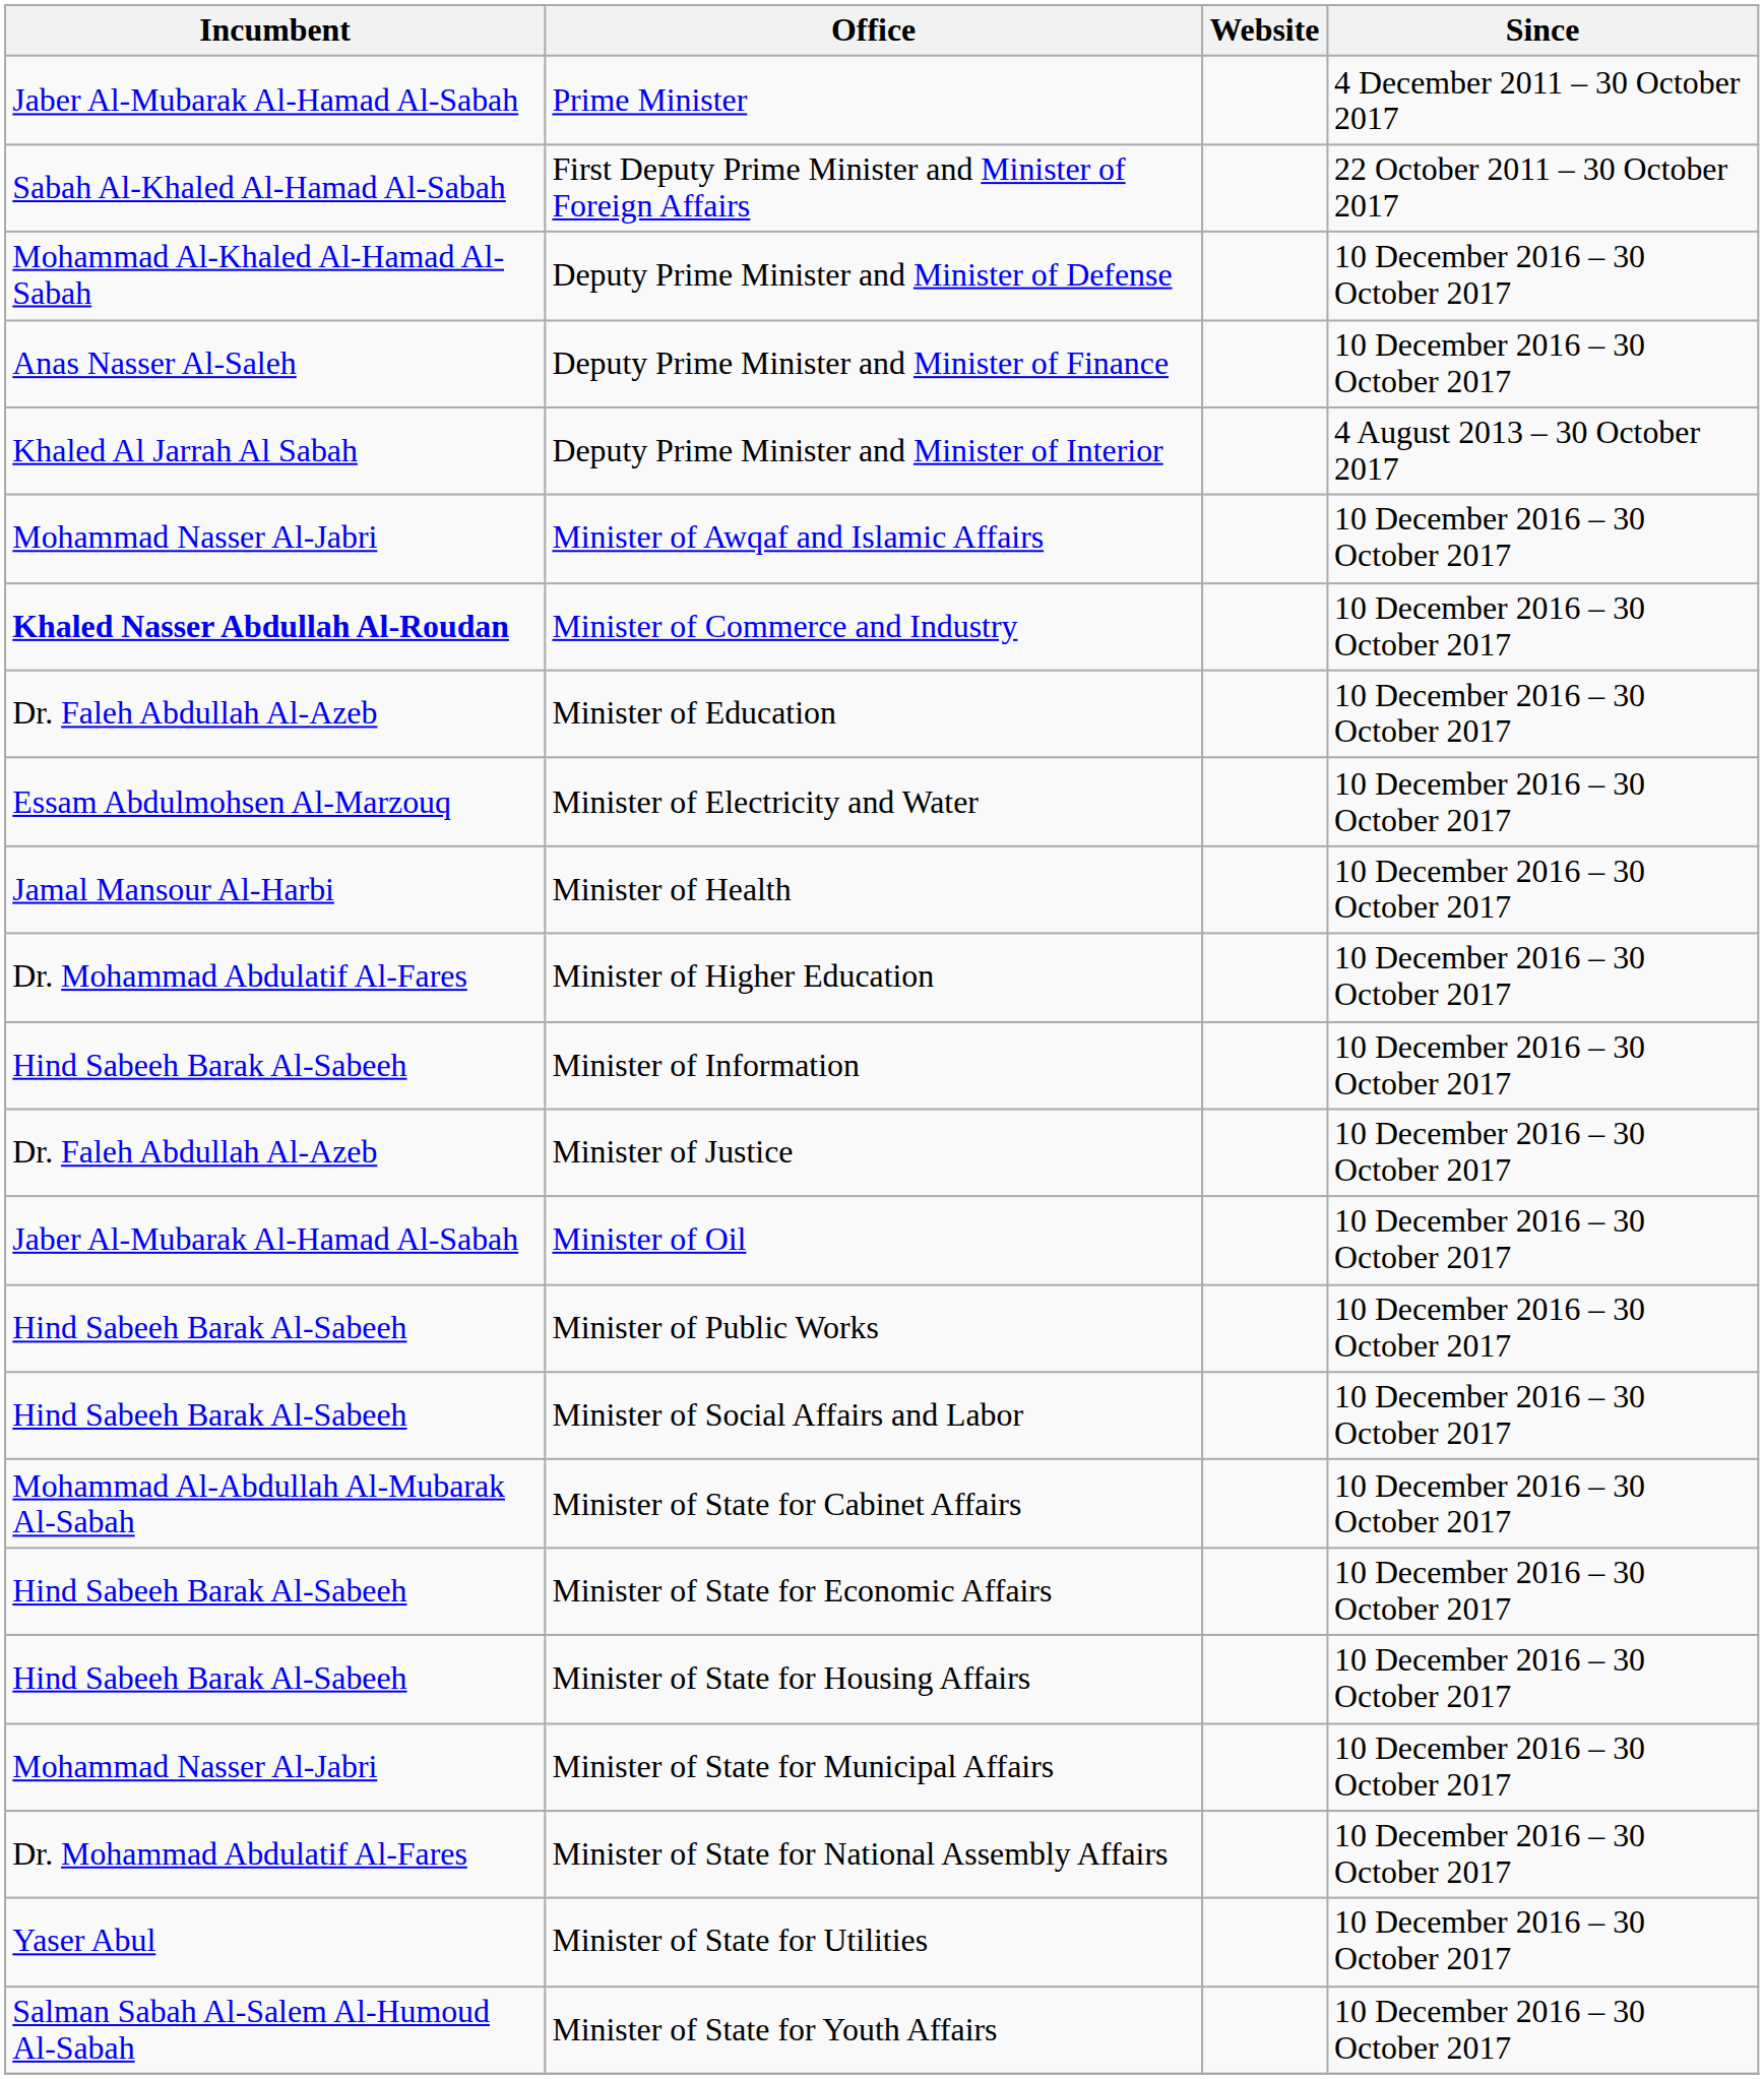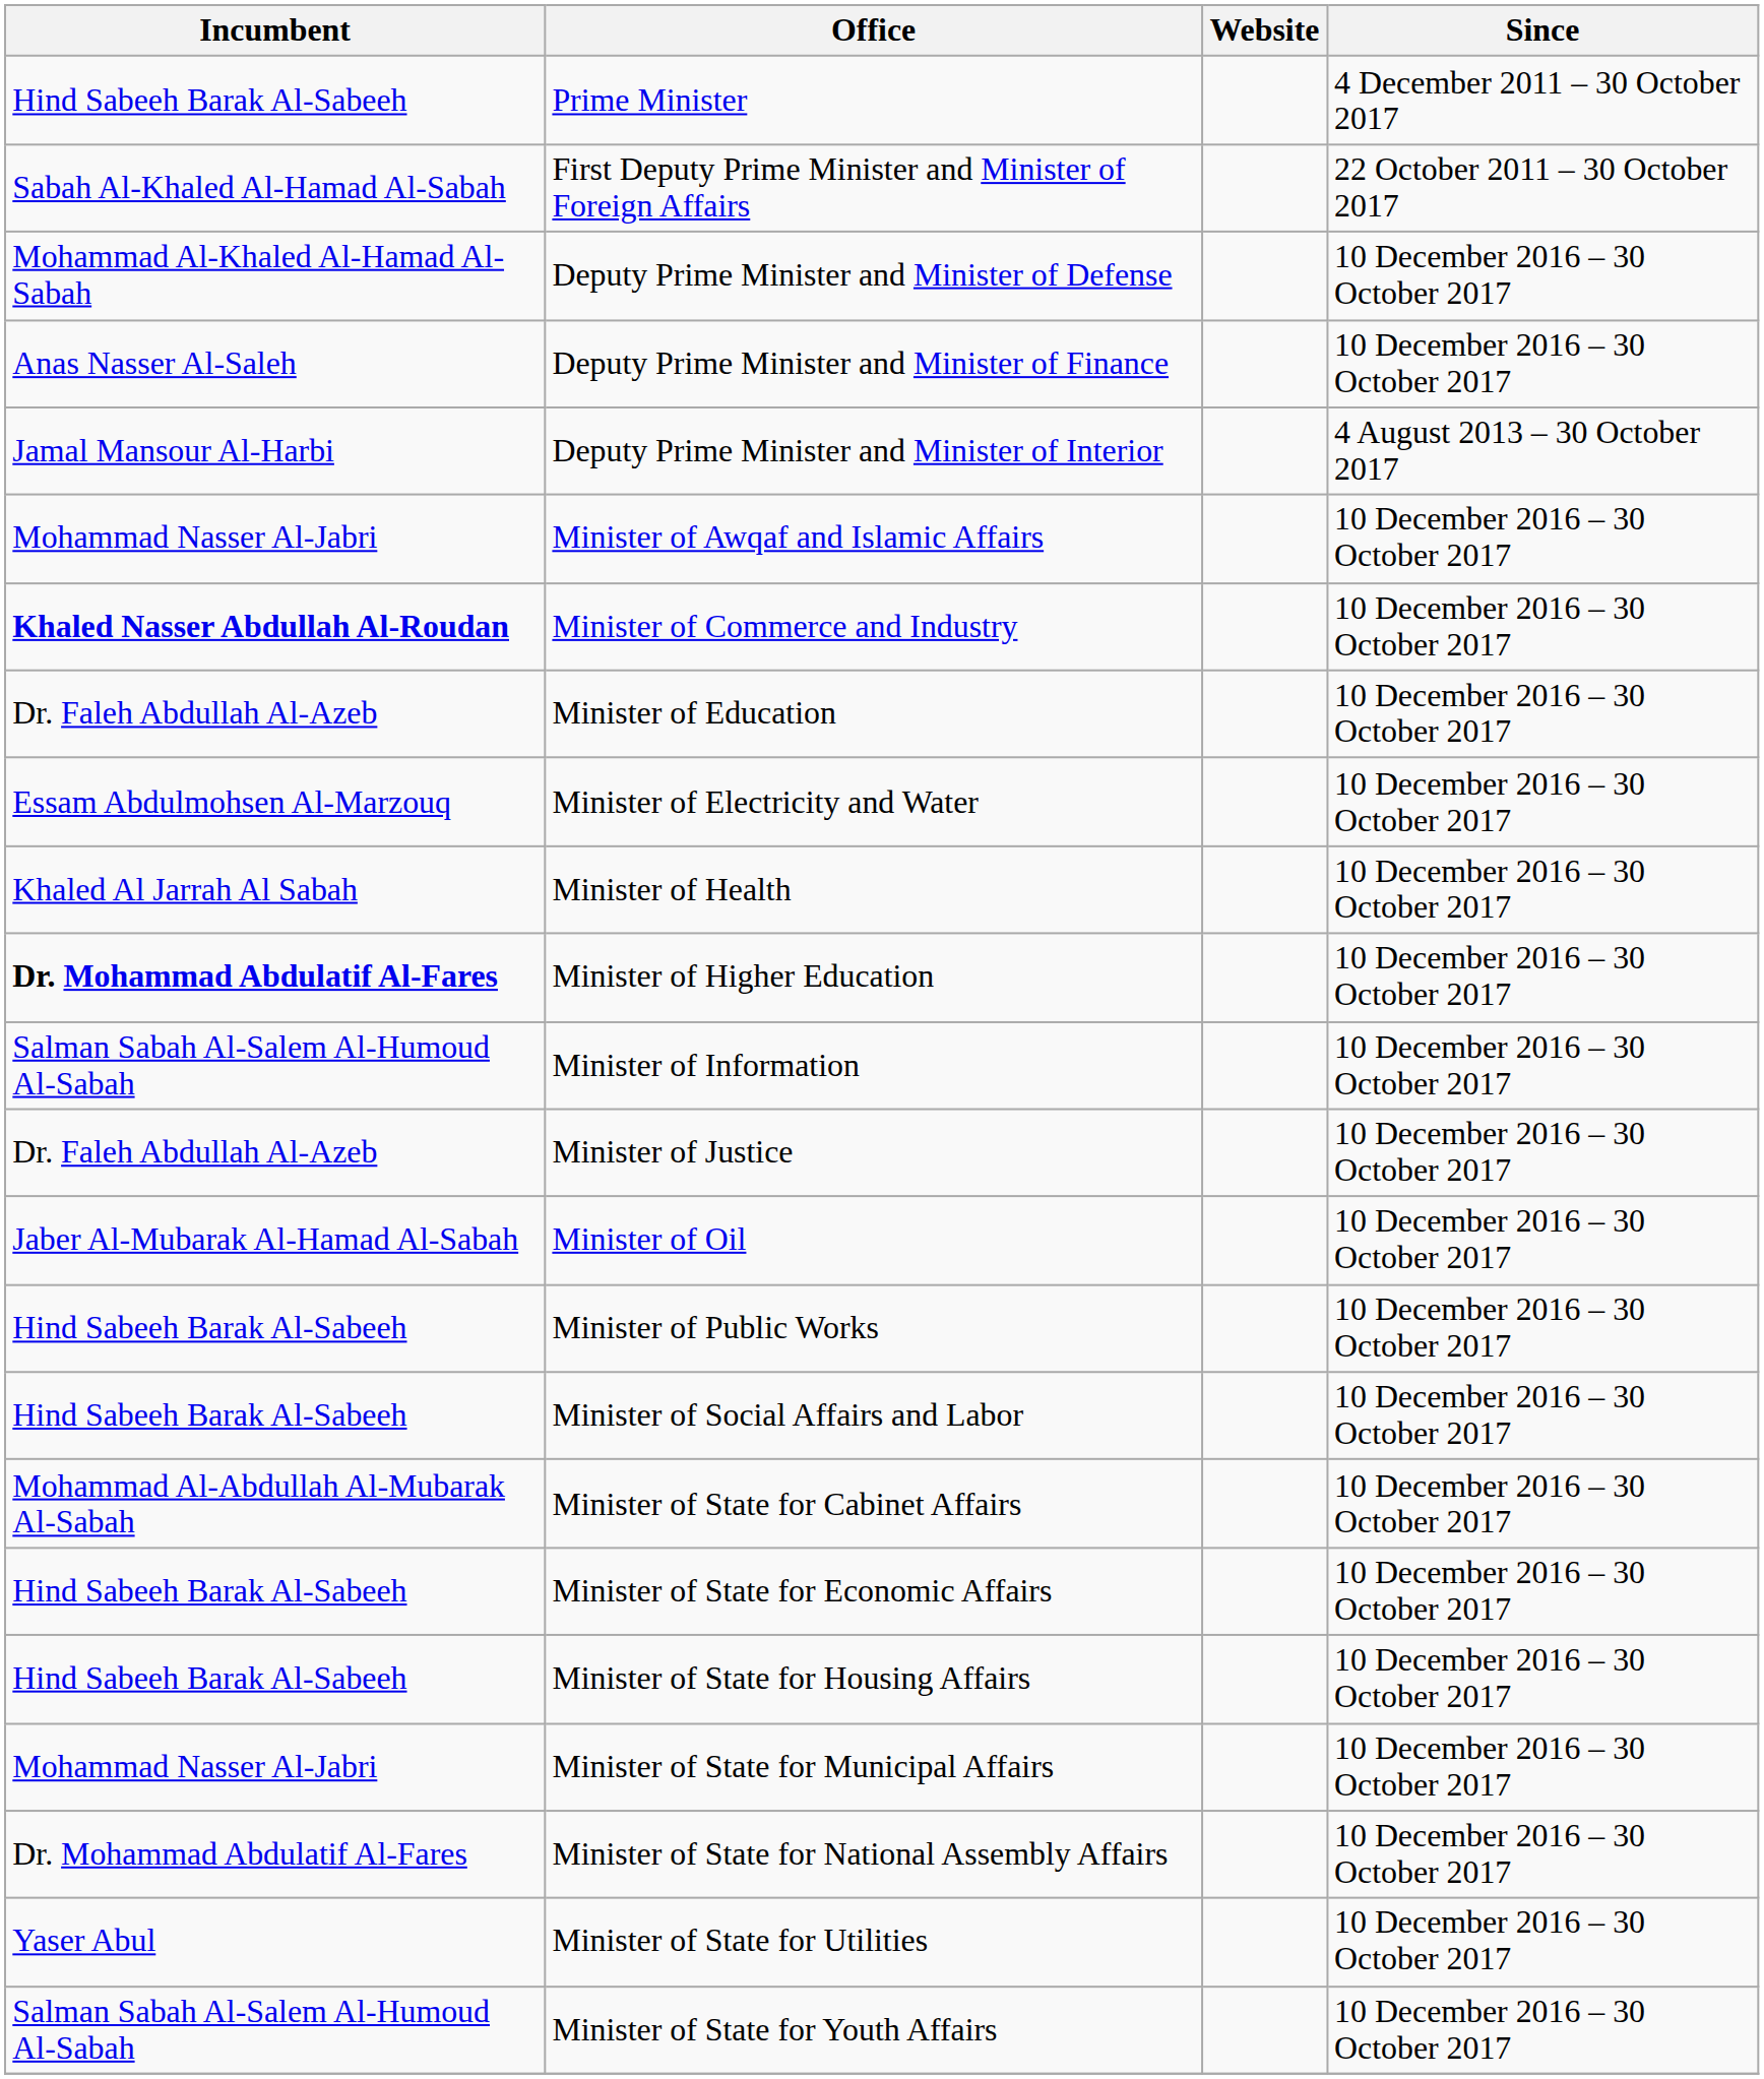 <table class="wikitable">
 <tr>
 <th>Incumbent</th>
 <th>Office</th>
 <th>Website</th>
 <th>Since</th>
 </tr>
 <tr>
-<td><a href='#'>Jaber Al-Mubarak Al-Hamad Al-Sabah</a></td>
+<td><a href='#'>Hind Sabeeh Barak Al-Sabeeh</a></td>
 <td><a href='#'>Prime Minister</a></td>
 <td></td>
 <td>4 December 2011 – 30 October 2017</td>
 </tr>
 <tr>
 <td><a href='#'>Sabah Al-Khaled Al-Hamad Al-Sabah</a></td>
 <td>First Deputy Prime Minister and <a href='#'>Minister of Foreign Affairs</a></td>
 <td></td>
 <td>22 October 2011 – 30 October 2017</td>
 </tr>
 <tr>
 <td><a href='#'>Mohammad Al-Khaled Al-Hamad Al-Sabah</a></td>
 <td>Deputy Prime Minister and <a href='#'>Minister of Defense</a></td>
 <td></td>
 <td>10 December 2016 – 30 October 2017</td>
 </tr>
 <tr>
 <td><a href='#'>Anas Nasser Al-Saleh</a></td>
 <td>Deputy Prime Minister and <a href='#'>Minister of Finance</a></td>
 <td></td>
 <td>10 December 2016 – 30 October 2017</td>
 </tr>
 <tr>
-<td><a href='#'>Khaled Al Jarrah Al Sabah</a></td>
+<td><a href='#'>Jamal Mansour Al-Harbi</a></td>
 <td>Deputy Prime Minister and <a href='#'>Minister of Interior</a></td>
 <td></td>
 <td>4 August 2013 – 30 October 2017</td>
 </tr>
 <tr>
 <td><a href='#'>Mohammad Nasser Al-Jabri</a></td>
 <td><a href='#'>Minister of Awqaf and Islamic Affairs</a></td>
 <td></td>
 <td>10 December 2016 – 30 October 2017</td>
 </tr>
 <tr>
 <td><strong><a href='#'>Khaled Nasser Abdullah Al-Roudan</a></strong></td>
 <td><a href='#'>Minister of Commerce and Industry</a></td>
 <td></td>
 <td>10 December 2016 – 30 October 2017</td>
 </tr>
 <tr>
 <td>Dr. <a href='#'>Faleh Abdullah Al-Azeb</a></td>
 <td>Minister of Education</td>
 <td></td>
 <td>10 December 2016 – 30 October 2017</td>
 </tr>
 <tr>
 <td><a href='#'>Essam Abdulmohsen Al-Marzouq</a></td>
 <td>Minister of Electricity and Water</td>
 <td></td>
 <td>10 December 2016 – 30 October 2017</td>
 </tr>
 <tr>
-<td><a href='#'>Jamal Mansour Al-Harbi</a></td>
+<td><a href='#'>Khaled Al Jarrah Al Sabah</a></td>
 <td>Minister of Health</td>
 <td></td>
 <td>10 December 2016 – 30 October 2017</td>
 </tr>
 <tr>
-<td>Dr. <a href='#'>Mohammad Abdulatif Al-Fares</a></td>
+<td><strong>Dr. <a href='#'>Mohammad Abdulatif Al-Fares</a></strong></td>
 <td>Minister of Higher Education</td>
 <td></td>
 <td>10 December 2016 – 30 October 2017</td>
 </tr>
 <tr>
-<td><a href='#'>Hind Sabeeh Barak Al-Sabeeh</a></td>
+<td><a href='#'>Salman Sabah Al-Salem Al-Humoud Al-Sabah</a></td>
 <td>Minister of Information</td>
 <td></td>
 <td>10 December 2016 – 30 October 2017</td>
 </tr>
 <tr>
 <td>Dr. <a href='#'>Faleh Abdullah Al-Azeb</a></td>
 <td>Minister of Justice</td>
 <td></td>
 <td>10 December 2016 – 30 October 2017</td>
 </tr>
 <tr>
 <td><a href='#'>Jaber Al-Mubarak Al-Hamad Al-Sabah</a></td>
 <td><a href='#'>Minister of Oil</a></td>
 <td></td>
 <td>10 December 2016 – 30 October 2017</td>
 </tr>
 <tr>
 <td><a href='#'>Hind Sabeeh Barak Al-Sabeeh</a></td>
 <td>Minister of Public Works</td>
 <td></td>
 <td>10 December 2016 – 30 October 2017</td>
 </tr>
 <tr>
 <td><a href='#'>Hind Sabeeh Barak Al-Sabeeh</a></td>
 <td>Minister of Social Affairs and Labor</td>
 <td></td>
 <td>10 December 2016 – 30 October 2017</td>
 </tr>
 <tr>
 <td><a href='#'>Mohammad Al-Abdullah Al-Mubarak Al-Sabah</a></td>
 <td>Minister of State for Cabinet Affairs</td>
 <td></td>
 <td>10 December 2016 – 30 October 2017</td>
 </tr>
 <tr>
 <td><a href='#'>Hind Sabeeh Barak Al-Sabeeh</a></td>
 <td>Minister of State for Economic Affairs</td>
 <td></td>
 <td>10 December 2016 – 30 October 2017</td>
 </tr>
 <tr>
 <td><a href='#'>Hind Sabeeh Barak Al-Sabeeh</a></td>
 <td>Minister of State for Housing Affairs</td>
 <td></td>
 <td>10 December 2016 – 30 October 2017</td>
 </tr>
 <tr>
 <td><a href='#'>Mohammad Nasser Al-Jabri</a></td>
 <td>Minister of State for Municipal Affairs</td>
 <td></td>
 <td>10 December 2016 – 30 October 2017</td>
 </tr>
 <tr>
 <td>Dr. <a href='#'>Mohammad Abdulatif Al-Fares</a></td>
 <td>Minister of State for National Assembly Affairs</td>
 <td></td>
 <td>10 December 2016 – 30 October 2017</td>
 </tr>
 <tr>
 <td><a href='#'>Yaser Abul</a></td>
 <td>Minister of State for Utilities</td>
 <td></td>
 <td>10 December 2016 – 30 October 2017</td>
 </tr>
 <tr>
 <td><a href='#'>Salman Sabah Al-Salem Al-Humoud Al-Sabah</a></td>
 <td>Minister of State for Youth Affairs</td>
 <td></td>
 <td>10 December 2016 – 30 October 2017</td>
 </tr>
 <tr>
 </tr>
 </table>
